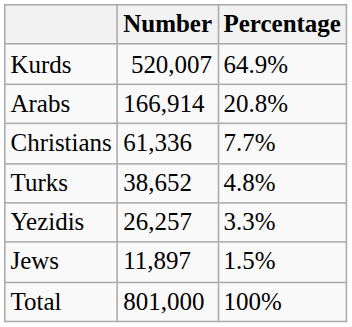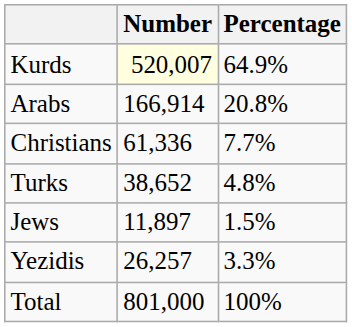 <table class="wikitable">
 <tr>
 <th></th>
 <th>Number</th>
 <th>Percentage</th>
 </tr>
 <tr>
 <td>Kurds</td>
-<td align="right">520,007</td>
+<td align="right" style="background: lightyellow;">520,007</td>
 <td>64.9%</td>
 </tr>
 <tr>
 <td>Arabs</td>
 <td>166,914</td>
 <td>20.8%</td>
 </tr>
 <tr>
 <td>Christians</td>
 <td>61,336</td>
 <td>7.7%</td>
 </tr>
 <tr>
 <td>Turks</td>
 <td>38,652</td>
 <td>4.8%</td>
 </tr>
 <tr>
+<td>Jews</td>
+<td>11,897</td>
+<td>1.5%</td>
+</tr>
+<tr>
 <td>Yezidis</td>
 <td>26,257</td>
 <td>3.3%</td>
-</tr>
-<tr>
-<td>Jews</td>
-<td>11,897</td>
-<td>1.5%</td>
 </tr>
 <tr>
 <td>Total</td>
 <td>801,000</td>
 <td>100%</td>
 </tr>
 </table>
